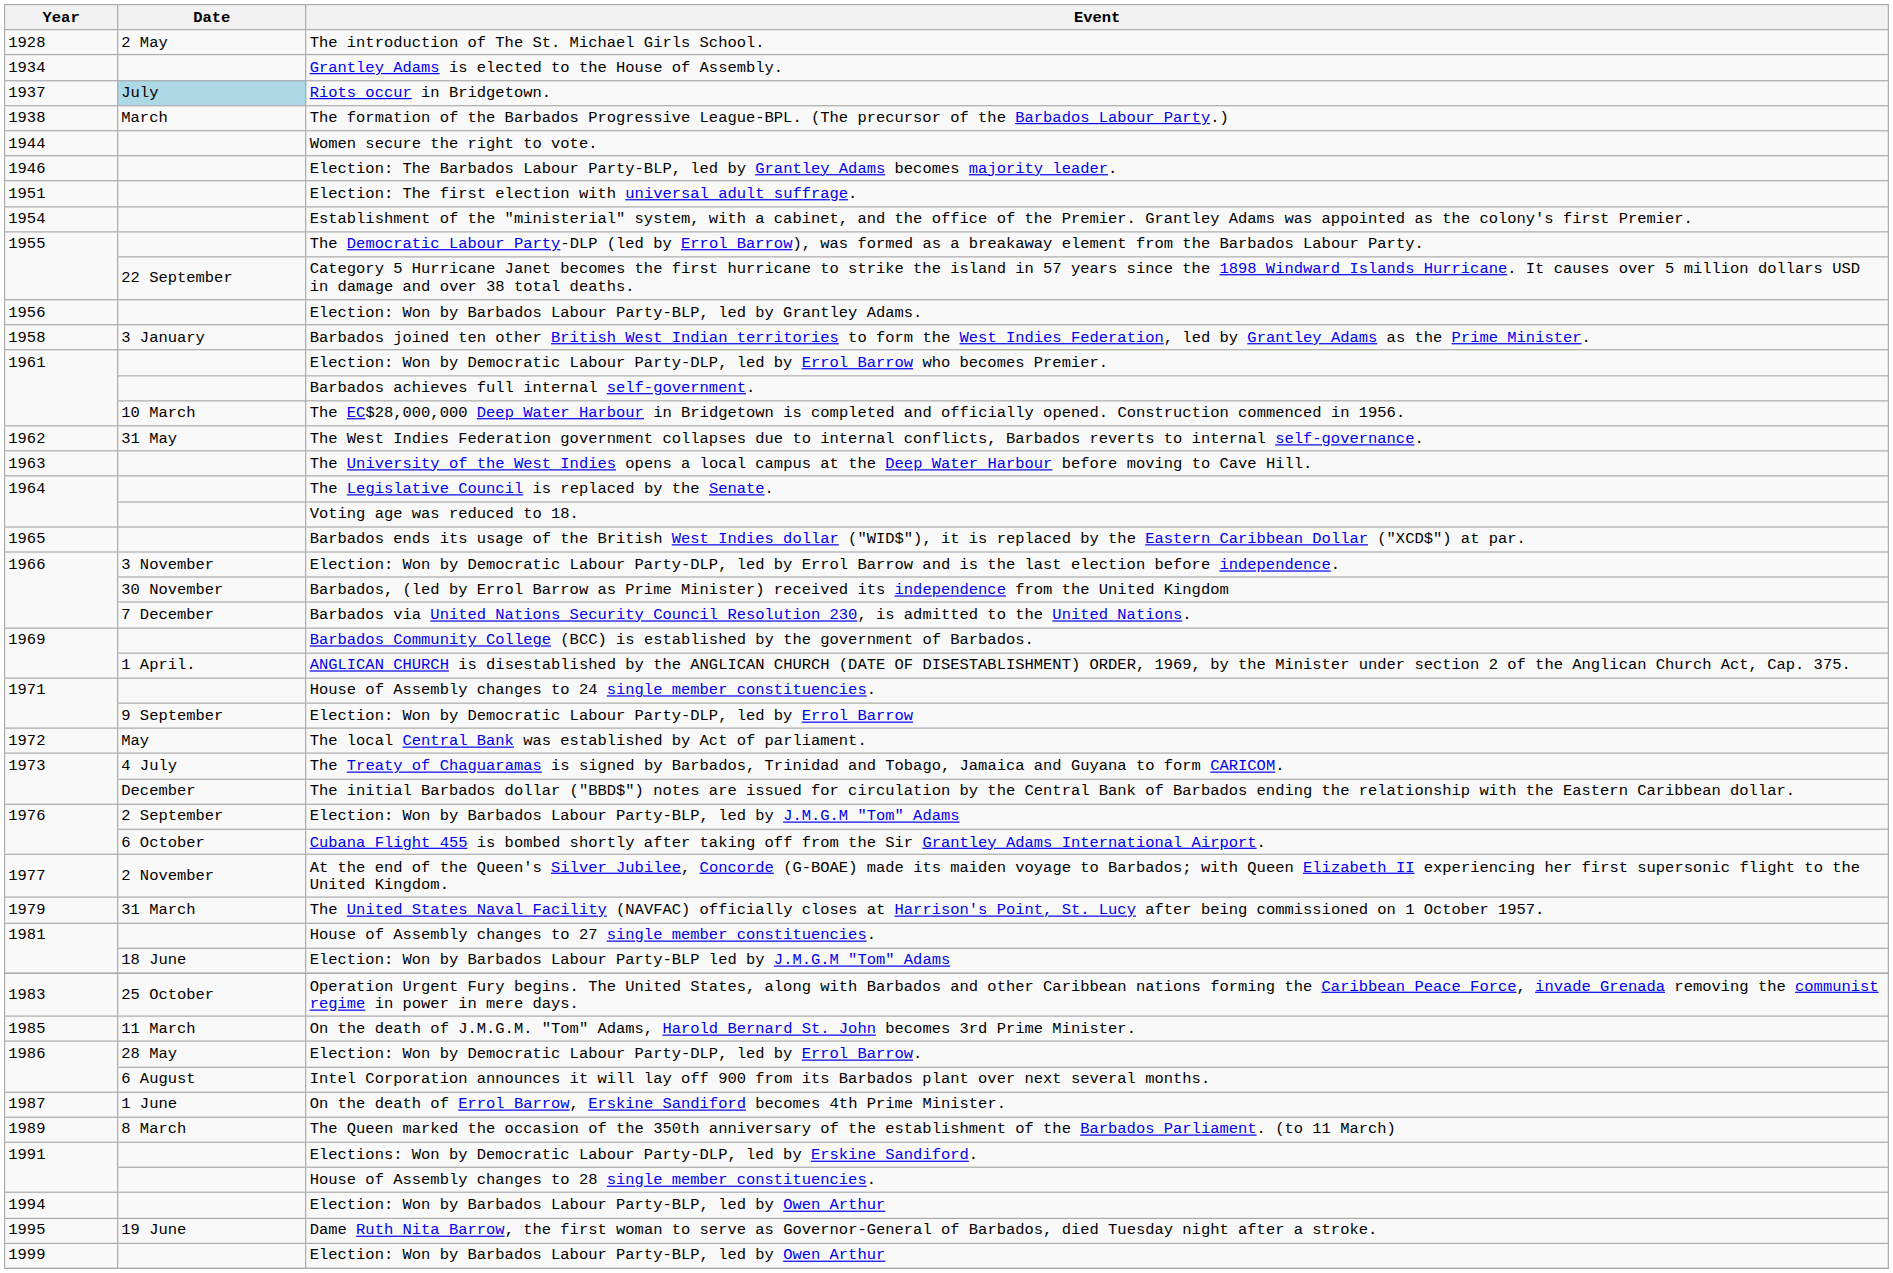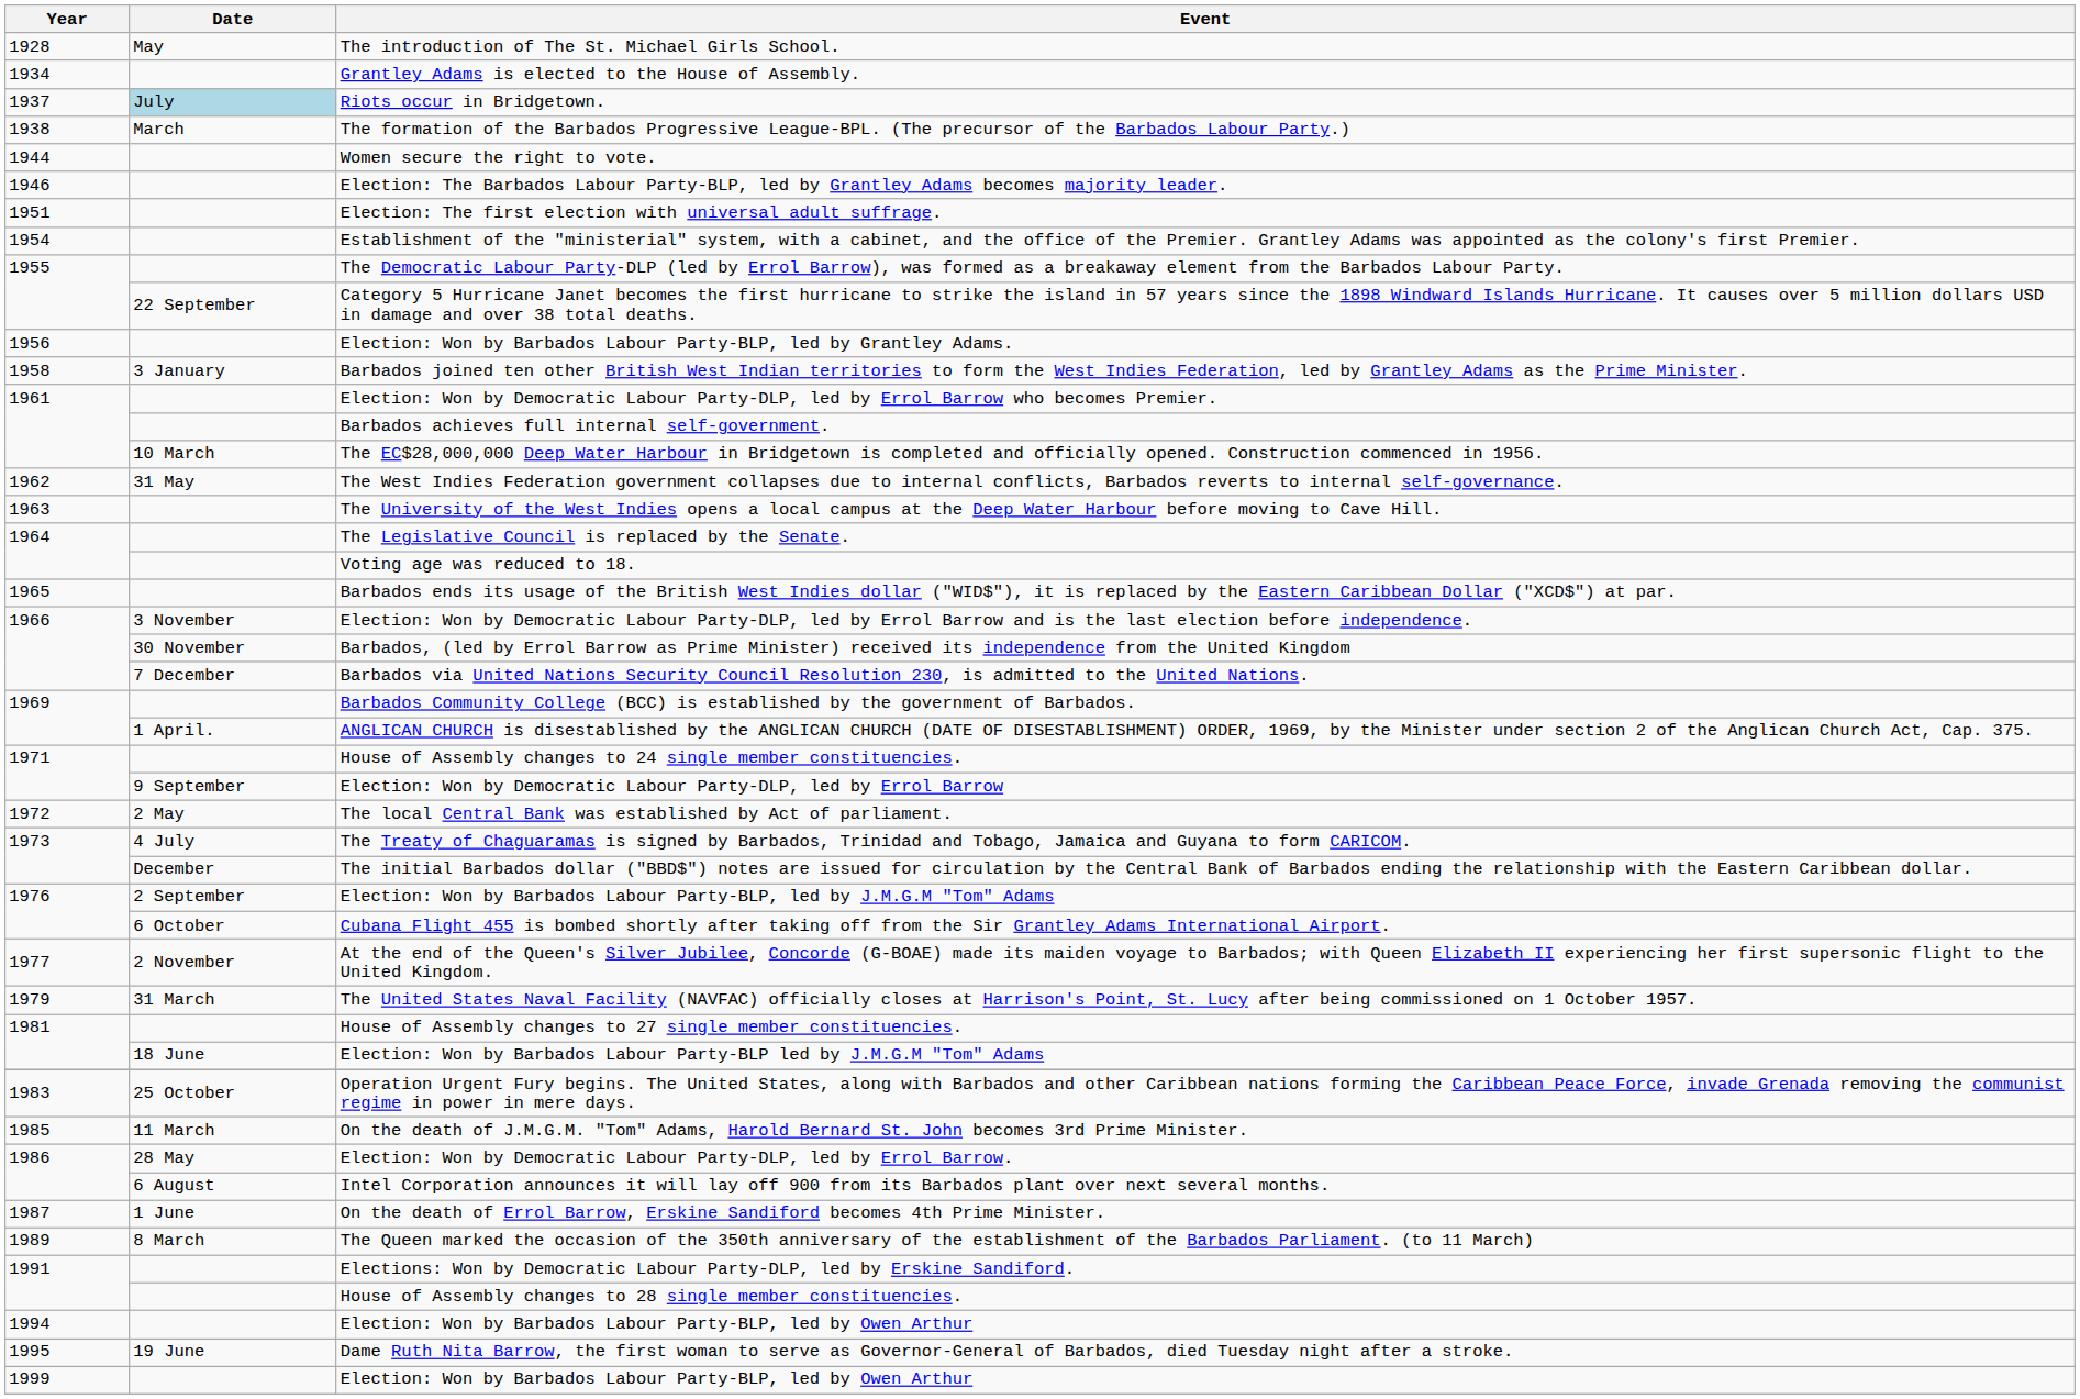 <table class="wikitable" width="100%">
 <tr>
 <th style="width:6%">Year</th>
 <th style="width:10%">Date</th>
 <th>Event</th>
 </tr>
 <tr>
 <td>1928</td>
-<td>2 May</td>
+<td>May</td>
 <td>The introduction of The St. Michael Girls School.</td>
 </tr>
 <tr>
 <td>1934</td>
 <td></td>
 <td><a href='#'>Grantley Adams</a> is elected to the House of Assembly.</td>
 </tr>
 <tr>
 <td>1937</td>
 <td style="background: lightblue;">July</td>
 <td><a href='#'>Riots occur</a> in Bridgetown.</td>
 </tr>
 <tr>
 <td>1938</td>
 <td>March</td>
 <td>The formation of the Barbados Progressive League-BPL. (The precursor of the <a href='#'>Barbados Labour Party</a>.)</td>
 </tr>
 <tr>
 <td>1944</td>
 <td></td>
 <td>Women secure the right to vote.</td>
 </tr>
 <tr>
 <td>1946</td>
 <td></td>
 <td>Election: The Barbados Labour Party-BLP, led by <a href='#'>Grantley Adams</a> becomes <a href='#'>majority leader</a>.</td>
 </tr>
 <tr>
 <td>1951</td>
 <td></td>
 <td>Election: The first election with <a href='#'>universal adult suffrage</a>.</td>
 </tr>
 <tr>
 <td>1954</td>
 <td></td>
 <td>Establishment of the "ministerial" system, with a cabinet, and the office of the Premier. Grantley Adams was appointed as the colony's first Premier.</td>
 </tr>
 <tr>
 <td rowspan="2" valign="top">1955</td>
 <td></td>
 <td>The <a href='#'>Democratic Labour Party</a>-DLP (led by <a href='#'>Errol Barrow</a>), was formed as a breakaway element from the Barbados Labour Party.</td>
 </tr>
 <tr>
 <td>22 September</td>
 <td>Category 5 Hurricane Janet becomes the first hurricane to strike the island in 57 years since the <a href='#'>1898 Windward Islands Hurricane</a>.  It causes over 5 million dollars USD in damage and over 38 total deaths.</td>
 </tr>
 <tr>
 <td>1956</td>
 <td></td>
 <td>Election: Won by Barbados Labour Party-BLP, led by Grantley Adams.</td>
 </tr>
 <tr>
 <td>1958</td>
 <td>3 January</td>
 <td>Barbados joined ten other <a href='#'>British West Indian territories</a> to form the <a href='#'>West Indies Federation</a>, led by <a href='#'>Grantley Adams</a> as the <a href='#'>Prime Minister</a>.</td>
 </tr>
 <tr>
 <td rowspan="3" valign="top">1961</td>
 <td></td>
 <td>Election: Won by Democratic Labour Party-DLP, led by <a href='#'>Errol Barrow</a> who becomes Premier.</td>
 </tr>
 <tr>
 <td></td>
 <td>Barbados achieves full internal <a href='#'>self-government</a>.</td>
 </tr>
 <tr>
 <td>10 March</td>
 <td>The <a href='#'>EC</a>$28,000,000 <a href='#'>Deep Water Harbour</a> in Bridgetown is completed and officially opened. Construction commenced in 1956.</td>
 </tr>
 <tr>
 <td>1962</td>
 <td>31 May</td>
 <td>The West Indies Federation government collapses due to internal conflicts, Barbados reverts to internal <a href='#'>self-governance</a>.</td>
 </tr>
 <tr>
 <td>1963</td>
 <td></td>
 <td>The <a href='#'>University of the West Indies</a> opens a local campus at the <a href='#'>Deep Water Harbour</a> before moving to Cave Hill.</td>
 </tr>
 <tr>
 <td rowspan="2" valign="top">1964</td>
 <td></td>
 <td>The <a href='#'>Legislative Council</a> is replaced by the <a href='#'>Senate</a>.</td>
 </tr>
 <tr>
 <td></td>
 <td>Voting age was reduced to 18.</td>
 </tr>
 <tr>
 <td>1965</td>
 <td></td>
 <td>Barbados ends its usage of the British <a href='#'>West Indies dollar</a> ("WID$"), it is replaced by the <a href='#'>Eastern Caribbean Dollar</a> ("XCD$") at par.</td>
 </tr>
 <tr>
 <td rowspan="3" valign="top">1966</td>
 <td>3 November</td>
 <td>Election: Won by Democratic Labour Party-DLP, led by Errol Barrow and is the last election before <a href='#'>independence</a>.</td>
 </tr>
 <tr>
 <td>30 November</td>
 <td>Barbados, (led by Errol Barrow as Prime Minister) received its <a href='#'>independence</a> from the United Kingdom</td>
 </tr>
 <tr>
 <td>7 December</td>
 <td>Barbados via <a href='#'>United Nations Security Council Resolution 230</a>, is admitted to the <a href='#'>United Nations</a>.</td>
 </tr>
 <tr>
 <td rowspan="2" valign="top">1969</td>
 <td></td>
 <td><a href='#'>Barbados Community College</a> (BCC) is established by the government of Barbados.</td>
 </tr>
 <tr>
 <td>1 April.</td>
 <td><a href='#'>ANGLICAN CHURCH</a> is disestablished by the ANGLICAN CHURCH (DATE OF DISESTABLISHMENT) ORDER, 1969, by the Minister under section 2 of the Anglican Church Act, Cap. 375.</td>
 </tr>
 <tr>
 <td rowspan="2" valign="top">1971</td>
 <td></td>
 <td>House of Assembly changes to 24 <a href='#'>single member constituencies</a>.</td>
 </tr>
 <tr>
 <td>9 September</td>
 <td>Election: Won by Democratic Labour Party-DLP, led by <a href='#'>Errol Barrow</a></td>
 </tr>
 <tr>
 <td>1972</td>
-<td>May</td>
+<td>2 May</td>
 <td>The local <a href='#'>Central Bank</a> was established by Act of parliament.</td>
 </tr>
 <tr>
 <td rowspan="2" valign="top">1973</td>
 <td>4 July</td>
 <td>The <a href='#'>Treaty of Chaguaramas</a> is signed by Barbados, Trinidad and Tobago, Jamaica and Guyana to form <a href='#'>CARICOM</a>.</td>
 </tr>
 <tr>
 <td>December</td>
 <td>The initial Barbados dollar ("BBD$") notes are issued for circulation by the Central Bank of Barbados ending the relationship with the Eastern Caribbean dollar.</td>
 </tr>
 <tr>
 <td rowspan="2" valign="top">1976</td>
 <td>2 September</td>
 <td>Election: Won by Barbados Labour Party-BLP, led by <a href='#'>J.M.G.M "Tom" Adams</a></td>
 </tr>
 <tr>
 <td>6 October</td>
 <td><a href='#'>Cubana Flight 455</a> is bombed shortly after taking off from the Sir <a href='#'>Grantley Adams International Airport</a>.</td>
 </tr>
 <tr>
 <td>1977</td>
 <td>2 November</td>
 <td>At the end of the Queen's <a href='#'>Silver Jubilee</a>, <a href='#'>Concorde</a> (G-BOAE) made its maiden voyage to Barbados; with Queen <a href='#'>Elizabeth II</a> experiencing her first supersonic flight to the United Kingdom.</td>
 </tr>
 <tr>
 <td>1979</td>
 <td>31 March</td>
 <td>The <a href='#'>United States Naval Facility</a> (NAVFAC) officially closes at <a href='#'>Harrison's Point, St. Lucy</a> after being commissioned on 1 October 1957.</td>
 </tr>
 <tr>
 <td rowspan="2" valign="top">1981</td>
 <td></td>
 <td>House of Assembly changes to 27 <a href='#'>single member constituencies</a>.</td>
 </tr>
 <tr>
 <td>18 June</td>
 <td>Election: Won by Barbados Labour Party-BLP led by <a href='#'>J.M.G.M "Tom" Adams</a></td>
 </tr>
 <tr>
 </tr>
 <tr>
 <td>1983</td>
 <td>25 October</td>
 <td>Operation Urgent Fury begins. The United States, along with Barbados and other Caribbean nations forming the <a href='#'>Caribbean Peace Force</a>, <a href='#'>invade Grenada</a> removing the <a href='#'>communist regime</a> in power in mere days.</td>
 </tr>
 <tr>
 <td>1985</td>
 <td>11 March</td>
 <td>On the death of J.M.G.M. "Tom" Adams, <a href='#'>Harold Bernard St. John</a> becomes 3rd Prime Minister.</td>
 </tr>
 <tr>
 <td rowspan="2" valign="top">1986</td>
 <td>28 May</td>
 <td>Election: Won by Democratic Labour Party-DLP, led by <a href='#'>Errol Barrow</a>.</td>
 </tr>
 <tr>
 <td>6 August</td>
 <td>Intel Corporation announces it will lay off 900 from its Barbados plant over next several months.</td>
 </tr>
 <tr>
 <td>1987</td>
 <td>1 June</td>
 <td>On the death of <a href='#'>Errol Barrow</a>, <a href='#'>Erskine Sandiford</a> becomes 4th Prime Minister.</td>
 </tr>
 <tr>
 <td>1989</td>
 <td>8 March</td>
 <td>The Queen marked the occasion of the 350th anniversary of the establishment of the <a href='#'>Barbados Parliament</a>. (to 11 March)</td>
 </tr>
 <tr>
 <td rowspan="2" valign="top">1991</td>
 <td></td>
 <td>Elections: Won by Democratic Labour Party-DLP, led by <a href='#'>Erskine Sandiford</a>.</td>
 </tr>
 <tr>
 <td></td>
 <td>House of Assembly changes to 28 <a href='#'>single member constituencies</a>.</td>
 </tr>
 <tr>
 <td>1994</td>
 <td></td>
 <td>Election: Won by Barbados Labour Party-BLP, led by <a href='#'>Owen Arthur</a></td>
 </tr>
 <tr>
 <td>1995</td>
 <td>19 June</td>
 <td>Dame <a href='#'>Ruth Nita Barrow</a>, the first woman to serve as Governor-General of Barbados, died Tuesday night after a stroke. </td>
 </tr>
 <tr>
 <td>1999</td>
 <td></td>
 <td>Election: Won by Barbados Labour Party-BLP, led by <a href='#'>Owen Arthur</a></td>
 </tr>
 <tr>
 </tr>
 </table>
